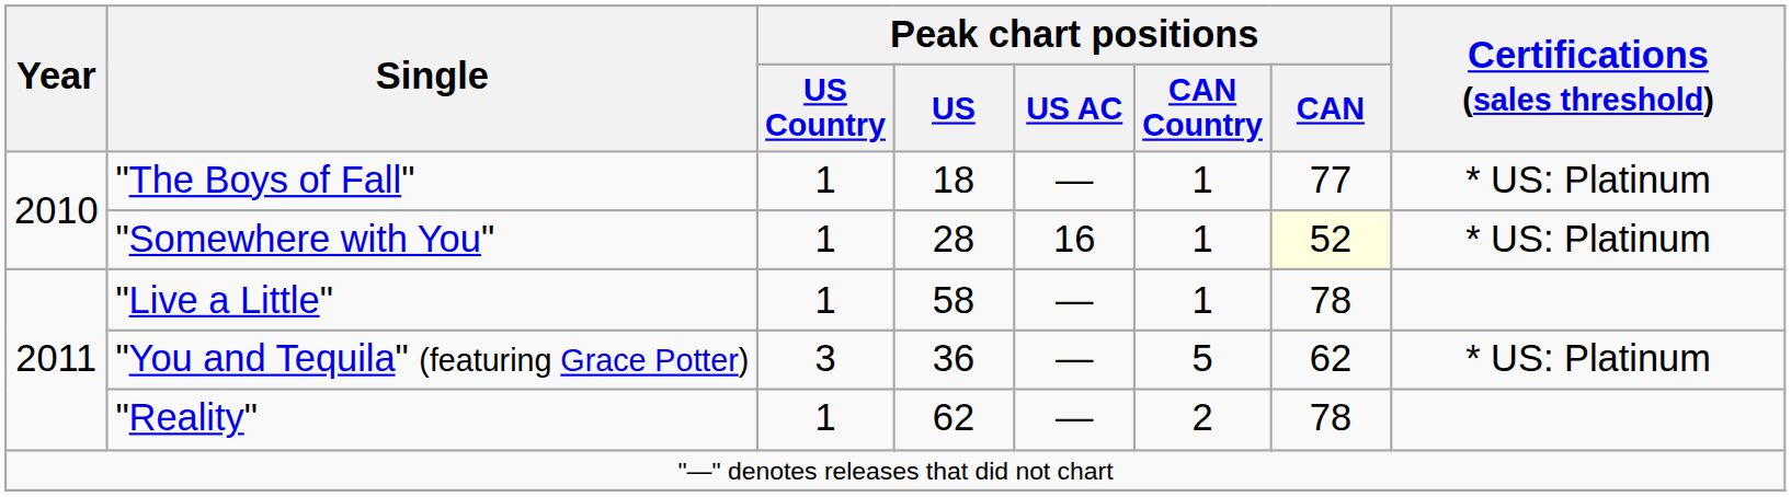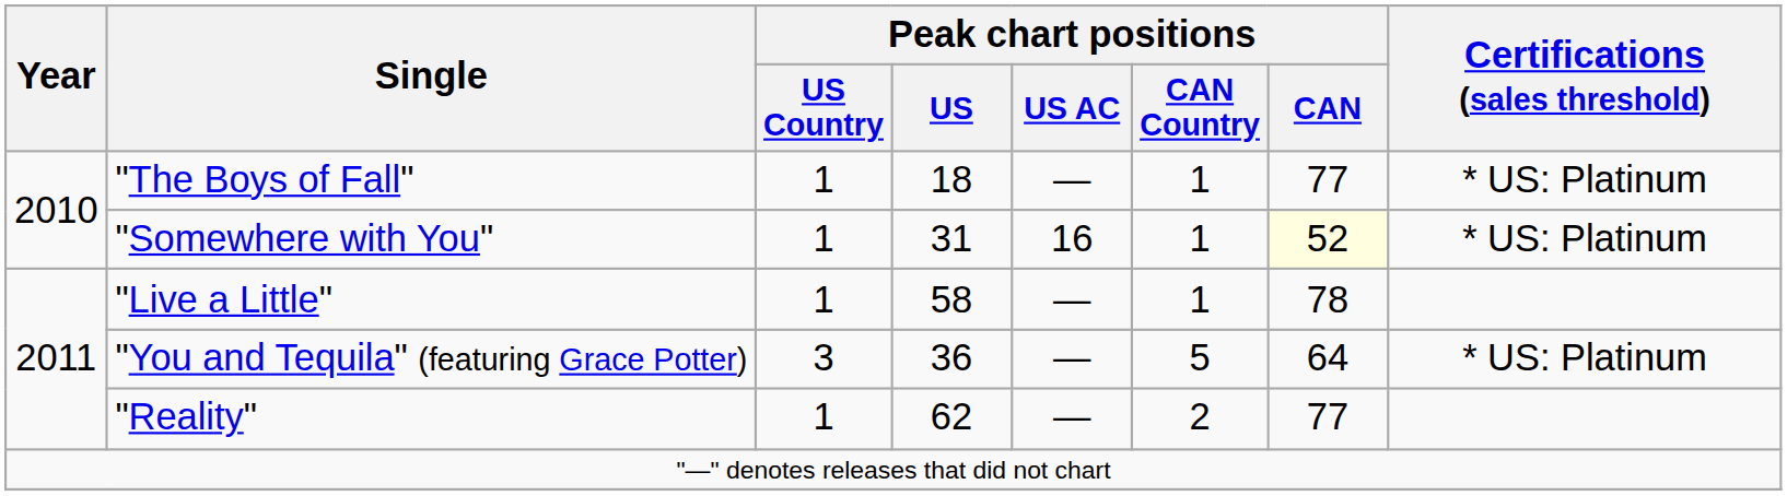 <table class="wikitable" style="text-align:center;">
 <tr>
 <th rowspan=2>Year</th>
 <th rowspan=2>Single</th>
 <th colspan=5>Peak chart positions</th>
 <th rowspan="2" style="width:10em;"><a href='#'>Certifications</a><br><small>(<a href='#'>sales threshold</a>)</small></th>
 </tr>
 <tr style="font-size:smaller;">
 <th width=45><a href='#'>US Country</a><br></th>
 <th width=45><a href='#'>US</a><br></th>
 <th width=45><a href='#'>US AC</a><br></th>
 <th width=45><a href='#'>CAN Country</a><br></th>
 <th width=45><a href='#'>CAN</a><br></th>
 </tr>
 <tr>
 <td rowspan="2">2010</td>
 <td align="left">"<a href='#'>The Boys of Fall</a>"</td>
 <td>1</td>
 <td>18</td>
 <td>—</td>
 <td>1</td>
 <td>77</td>
 <td>* US: Platinum</td>
 </tr>
 <tr>
 <td align="left">"<a href='#'>Somewhere with You</a>"</td>
 <td>1</td>
-<td>28</td>
+<td>31</td>
 <td>16</td>
 <td>1</td>
 <td style="background: lightyellow;">52</td>
 <td>* US: Platinum</td>
 </tr>
 <tr>
 <td rowspan="3">2011</td>
 <td align="left">"<a href='#'>Live a Little</a>"</td>
 <td>1</td>
 <td>58</td>
 <td>—</td>
 <td>1</td>
 <td>78</td>
 <td></td>
 </tr>
 <tr>
 <td align="left">"<a href='#'>You and Tequila</a>" <small>(featuring <a href='#'>Grace Potter</a>)</small></td>
 <td>3</td>
 <td>36</td>
 <td>—</td>
 <td>5</td>
-<td>62</td>
+<td>64</td>
 <td>* US: Platinum</td>
 </tr>
 <tr>
 <td align="left">"<a href='#'>Reality</a>"</td>
 <td>1</td>
 <td>62</td>
 <td>—</td>
 <td>2</td>
-<td>78</td>
+<td>77</td>
 <td></td>
 </tr>
 <tr>
 <td colspan="9" style="font-size:8pt">"—" denotes releases that did not chart</td>
 </tr>
 <tr>
 </tr>
 </table>
